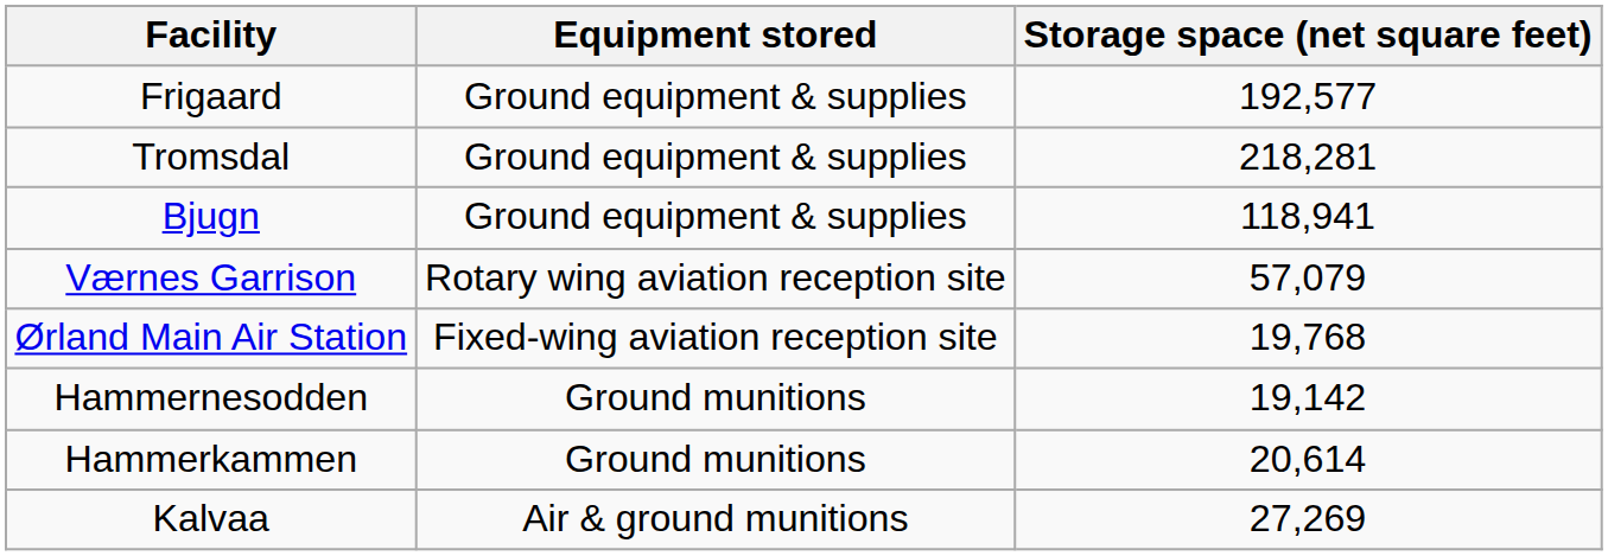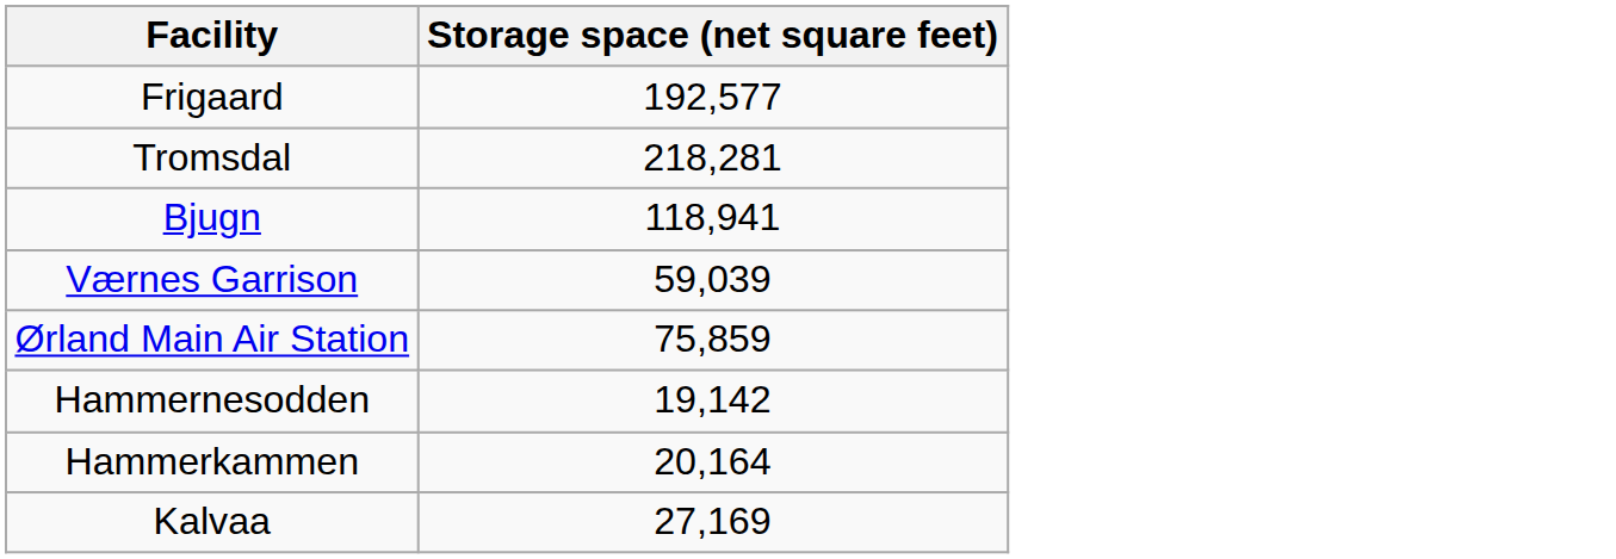 <table class="wikitable" style="text-align:center;">
 <tr>
 <th>Facility</th>
-<th>Equipment stored</th>
 <th>Storage space (net square feet)</th>
 </tr>
 <tr>
 <td>Frigaard</td>
-<td>Ground equipment & supplies</td>
 <td>192,577</td>
 </tr>
 <tr>
 <td>Tromsdal</td>
-<td>Ground equipment & supplies</td>
 <td>218,281</td>
 </tr>
 <tr>
 <td><a href='#'>Bjugn</a></td>
-<td>Ground equipment & supplies</td>
 <td>118,941</td>
 </tr>
 <tr>
 <td><a href='#'>Værnes Garrison</a></td>
-<td>Rotary wing aviation reception site</td>
-<td>57,079</td>
+<td>59,039</td>
 </tr>
 <tr>
 <td><a href='#'>Ørland Main Air Station</a></td>
-<td>Fixed-wing aviation reception site</td>
-<td>19,768</td>
+<td>75,859</td>
 </tr>
 <tr>
 <td>Hammernesodden</td>
-<td>Ground munitions</td>
 <td>19,142</td>
 </tr>
 <tr>
 <td>Hammerkammen</td>
-<td>Ground munitions</td>
-<td>20,614</td>
+<td>20,164</td>
 </tr>
 <tr>
 <td>Kalvaa</td>
-<td>Air & ground munitions</td>
-<td>27,269</td>
+<td>27,169</td>
 </tr>
 </table>
